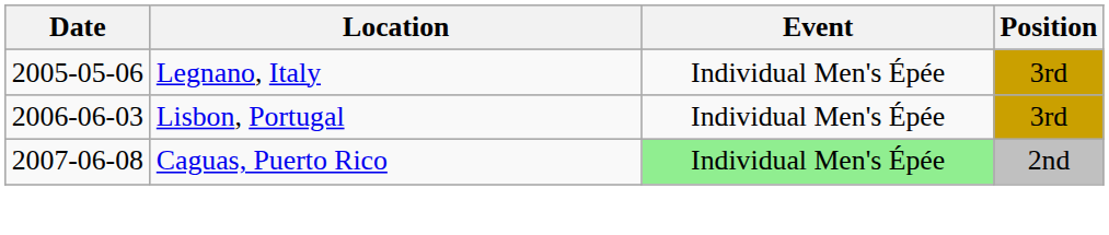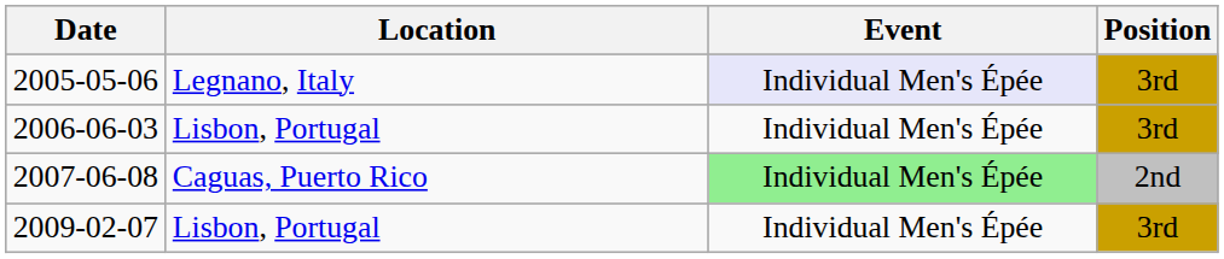 <table class="wikitable" style="text-align:center;">
 <tr>
 <th>Date</th>
 <th style="width:17em">Location</th>
 <th style="width:12em">Event</th>
 <th>Position</th>
 </tr>
 <tr>
 <td>2005-05-06</td>
 <td rowspan="1" align="left"> <a href='#'>Legnano</a>, <a href='#'>Italy</a></td>
-<td>Individual Men's Épée</td>
+<td style="background: lavender;">Individual Men's Épée</td>
 <td bgcolor="caramel">3rd</td>
 </tr>
 <tr>
 <td>2006-06-03</td>
 <td rowspan="1" align="left"> <a href='#'>Lisbon</a>, <a href='#'>Portugal</a></td>
 <td>Individual Men's Épée</td>
 <td bgcolor="caramel">3rd</td>
 </tr>
 <tr>
 <td rowspan="1">2007-06-08</td>
 <td rowspan="1" align="left"> <a href='#'>Caguas, Puerto Rico</a></td>
 <td style="background: lightgreen;">Individual Men's Épée</td>
 <td bgcolor="silver">2nd</td>
 </tr>
+<tr>
+<td>2009-02-07</td>
+<td rowspan="1" align="left"> <a href='#'>Lisbon</a>, <a href='#'>Portugal</a></td>
+<td>Individual Men's Épée</td>
+<td bgcolor="caramel">3rd</td>
+</tr>
 </table>
